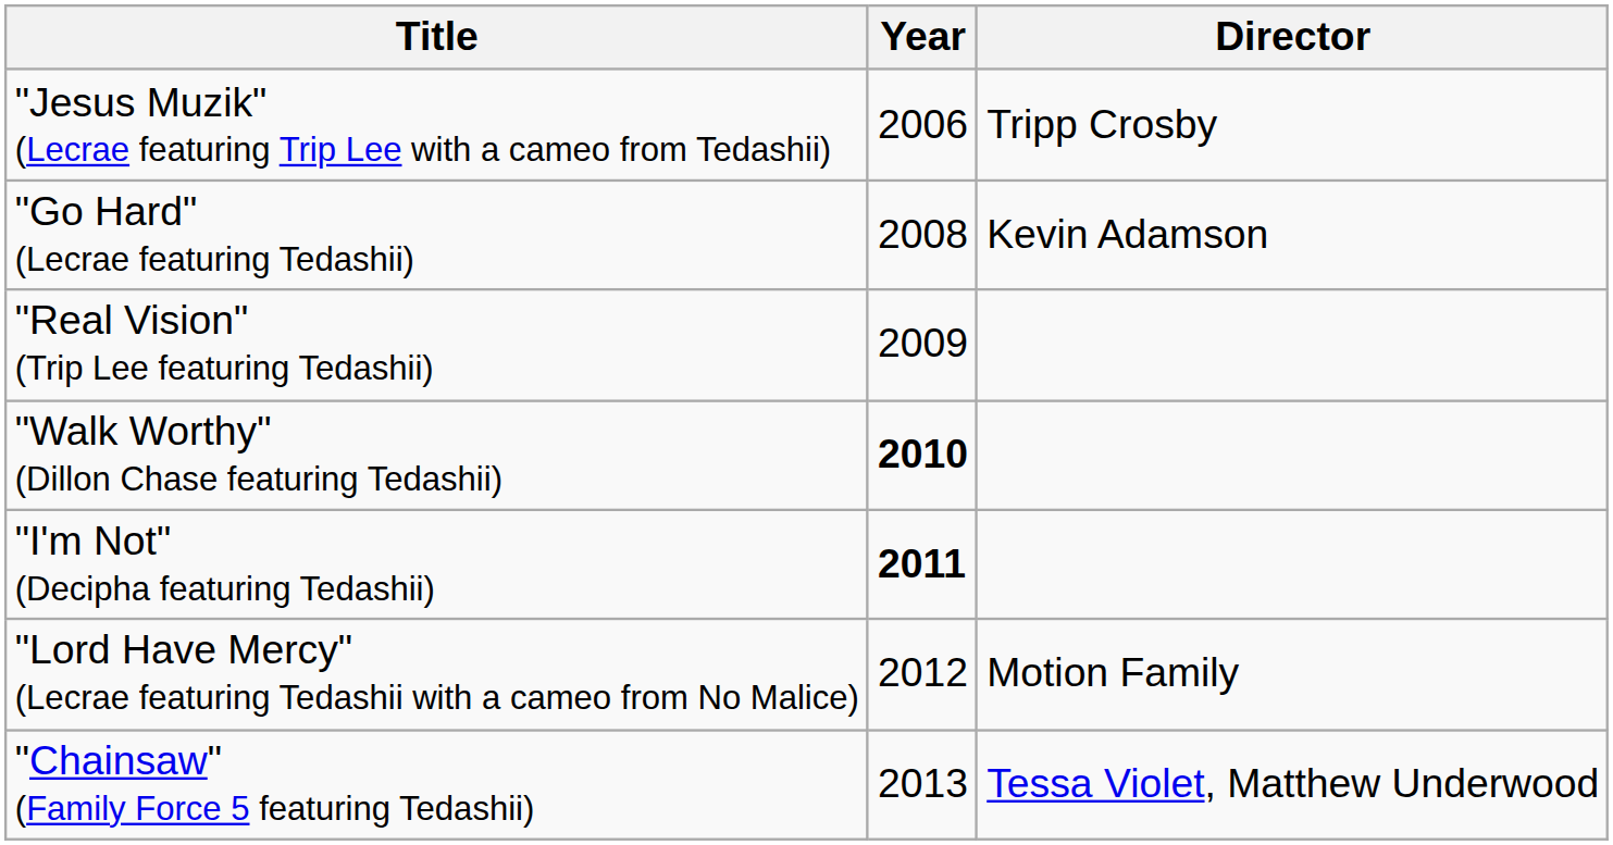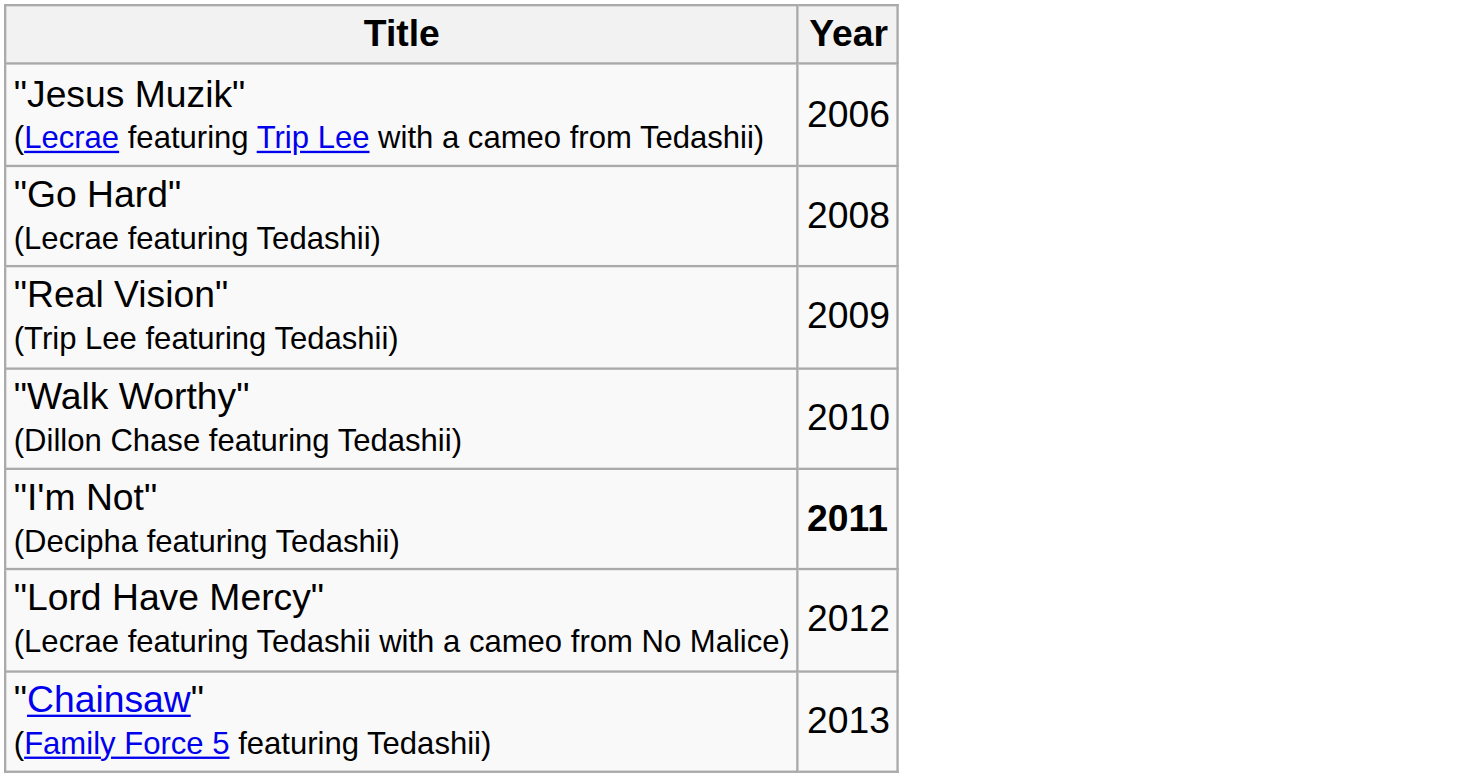 <table class="wikitable">
 <tr>
 <th>Title</th>
 <th>Year</th>
-<th>Director</th>
 </tr>
 <tr>
 <td>"Jesus Muzik" <br><small>(<a href='#'>Lecrae</a> featuring <a href='#'>Trip Lee</a> with a cameo from Tedashii)</small></td>
 <td>2006</td>
-<td>Tripp Crosby</td>
 </tr>
 <tr>
 <td>"Go Hard" <br><small>(Lecrae featuring Tedashii)</small></td>
 <td>2008</td>
-<td>Kevin Adamson</td>
 </tr>
 <tr>
 <td>"Real Vision" <br><small>(Trip Lee featuring Tedashii)</small></td>
 <td>2009</td>
-<td></td>
 </tr>
 <tr>
 <td>"Walk Worthy" <br><small>(Dillon Chase featuring Tedashii)</small></td>
-<td><strong>2010</strong></td>
-<td></td>
+<td>2010</td>
 </tr>
 <tr>
 <td>"I'm Not" <br><small>(Decipha featuring Tedashii)</small></td>
 <td><strong>2011</strong></td>
-<td></td>
 </tr>
 <tr>
 <td>"Lord Have Mercy" <br><small>(Lecrae featuring Tedashii with a cameo from No Malice)</small></td>
 <td>2012</td>
-<td>Motion Family</td>
 </tr>
 <tr>
 <td>"<a href='#'>Chainsaw</a>" <br><small>(<a href='#'>Family Force 5</a> featuring Tedashii)</small></td>
 <td>2013</td>
-<td><a href='#'>Tessa Violet</a>, Matthew Underwood</td>
 </tr>
 </table>
